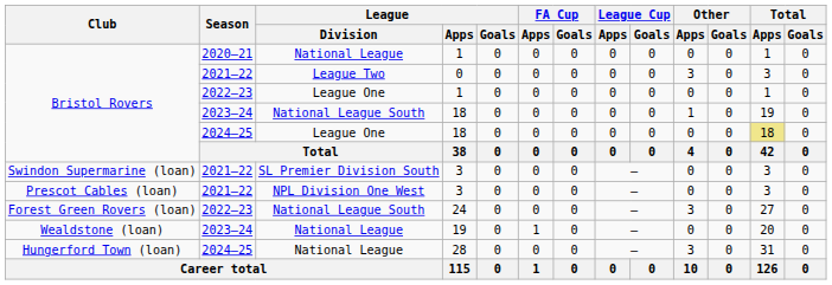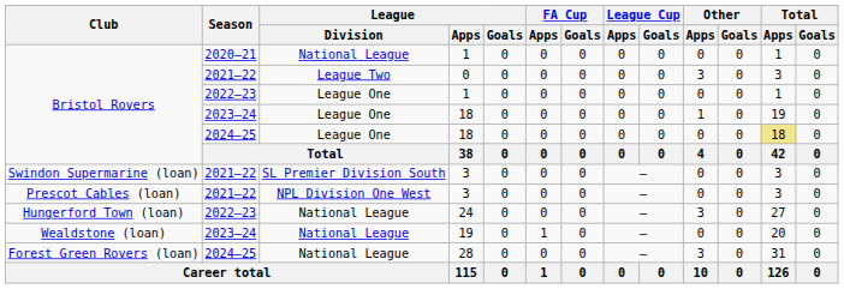 <table class="wikitable" style="text-align: center">
 <tr>
 <th rowspan="2">Club</th>
 <th rowspan="2">Season</th>
 <th colspan="3">League</th>
 <th colspan="2"><a href='#'>FA Cup</a></th>
 <th colspan="2"><a href='#'>League Cup</a></th>
 <th colspan="2">Other</th>
 <th colspan="2">Total</th>
 </tr>
 <tr>
 <th>Division</th>
 <th>Apps</th>
 <th>Goals</th>
 <th>Apps</th>
 <th>Goals</th>
 <th>Apps</th>
 <th>Goals</th>
 <th>Apps</th>
 <th>Goals</th>
 <th>Apps</th>
 <th>Goals</th>
 </tr>
 <tr>
 <td rowspan="6"><a href='#'>Bristol Rovers</a></td>
 <td><a href='#'>2020–21</a></td>
 <td><a href='#'>National League</a></td>
 <td>1</td>
 <td>0</td>
 <td>0</td>
 <td>0</td>
 <td>0</td>
 <td>0</td>
 <td>0</td>
 <td>0</td>
 <td>1</td>
 <td>0</td>
 </tr>
 <tr>
 <td><a href='#'>2021–22</a></td>
 <td><a href='#'>League Two</a></td>
 <td>0</td>
 <td>0</td>
 <td>0</td>
 <td>0</td>
 <td>0</td>
 <td>0</td>
 <td>3</td>
 <td>0</td>
 <td>3</td>
 <td>0</td>
 </tr>
 <tr>
 <td><a href='#'>2022–23</a></td>
 <td>League One</td>
 <td>1</td>
 <td>0</td>
 <td>0</td>
 <td>0</td>
 <td>0</td>
 <td>0</td>
 <td>0</td>
 <td>0</td>
 <td>1</td>
 <td>0</td>
 </tr>
 <tr>
 <td><a href='#'>2023–24</a></td>
-<td><a href='#'>National League South</a></td>
+<td>League One</td>
 <td>18</td>
 <td>0</td>
 <td>0</td>
 <td>0</td>
 <td>0</td>
 <td>0</td>
 <td>1</td>
 <td>0</td>
 <td>19</td>
 <td>0</td>
 </tr>
 <tr>
 <td><a href='#'>2024–25</a></td>
 <td>League One</td>
 <td>18</td>
 <td>0</td>
 <td>0</td>
 <td>0</td>
 <td>0</td>
 <td>0</td>
 <td>0</td>
 <td>0</td>
 <td style="background: khaki;">18</td>
 <td>0</td>
 </tr>
 <tr>
 <th colspan="2">Total</th>
 <th>38</th>
 <th>0</th>
 <th>0</th>
 <th>0</th>
 <th>0</th>
 <th>0</th>
 <th>4</th>
 <th>0</th>
 <th>42</th>
 <th>0</th>
 </tr>
 <tr>
 <td><a href='#'>Swindon Supermarine</a> (loan)</td>
 <td><a href='#'>2021–22</a></td>
 <td><a href='#'>SL Premier Division South</a></td>
 <td>3</td>
 <td>0</td>
 <td>0</td>
 <td>0</td>
 <td colspan="2">—</td>
 <td>0</td>
 <td>0</td>
 <td>3</td>
 <td>0</td>
 </tr>
 <tr>
 <td><a href='#'>Prescot Cables</a> (loan)</td>
 <td><a href='#'>2021–22</a></td>
 <td><a href='#'>NPL Division One West</a></td>
 <td>3</td>
 <td>0</td>
 <td>0</td>
 <td>0</td>
 <td colspan="2">—</td>
 <td>0</td>
 <td>0</td>
 <td>3</td>
 <td>0</td>
 </tr>
 <tr>
-<td><a href='#'>Forest Green Rovers</a> (loan)</td>
+<td><a href='#'>Hungerford Town</a> (loan)</td>
 <td><a href='#'>2022–23</a></td>
-<td><a href='#'>National League South</a></td>
+<td>National League</td>
 <td>24</td>
 <td>0</td>
 <td>0</td>
 <td>0</td>
 <td colspan="2">—</td>
 <td>3</td>
 <td>0</td>
 <td>27</td>
 <td>0</td>
 </tr>
 <tr>
 <td><a href='#'>Wealdstone</a> (loan)</td>
 <td><a href='#'>2023–24</a></td>
 <td><a href='#'>National League</a></td>
 <td>19</td>
 <td>0</td>
 <td>1</td>
 <td>0</td>
 <td colspan="2">—</td>
 <td>0</td>
 <td>0</td>
 <td>20</td>
 <td>0</td>
 </tr>
 <tr>
-<td><a href='#'>Hungerford Town</a> (loan)</td>
+<td><a href='#'>Forest Green Rovers</a> (loan)</td>
 <td><a href='#'>2024–25</a></td>
 <td>National League</td>
 <td>28</td>
 <td>0</td>
 <td>0</td>
 <td>0</td>
 <td colspan="2">—</td>
 <td>3</td>
 <td>0</td>
 <td>31</td>
 <td>0</td>
 </tr>
 <tr>
 <th colspan="3">Career total</th>
 <th>115</th>
 <th>0</th>
 <th>1</th>
 <th>0</th>
 <th>0</th>
 <th>0</th>
 <th>10</th>
 <th>0</th>
 <th>126</th>
 <th>0</th>
 </tr>
 </table>
